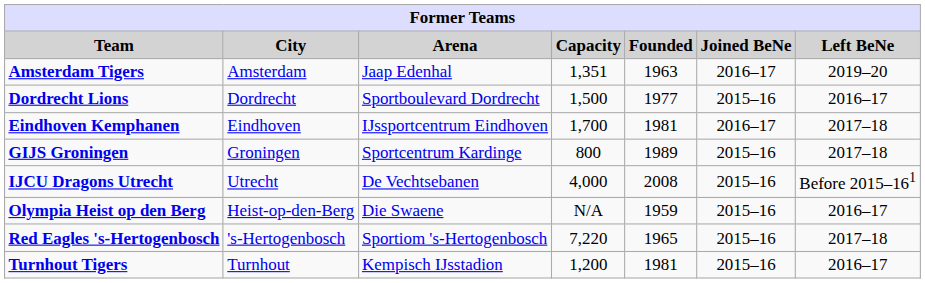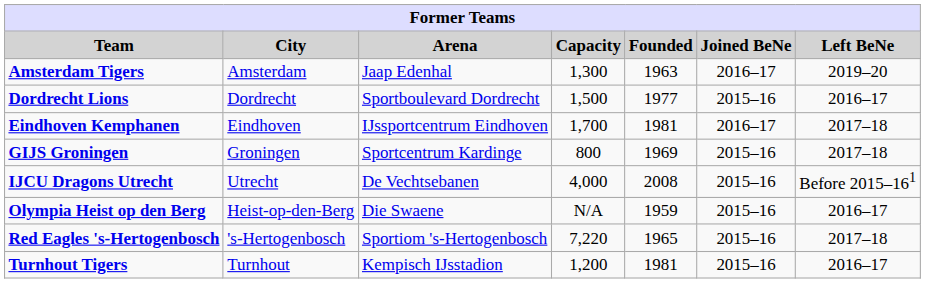 <table class="wikitable" style="text-align:left">
 <tr>
 <th style="background:#DDDDFF" colspan=8>Former Teams</th>
 </tr>
 <tr>
 <th style="background:lightgrey">Team</th>
 <th style="background:lightgrey">City</th>
 <th style="background:lightgrey">Arena</th>
 <th style="background:lightgrey">Capacity</th>
 <th style="background:lightgrey">Founded</th>
 <th style="background:lightgrey">Joined BeNe</th>
 <th style="background:lightgrey">Left BeNe</th>
 </tr>
 <tr>
 <td><strong><a href='#'>Amsterdam Tigers</a></strong></td>
 <td> <a href='#'>Amsterdam</a></td>
 <td><a href='#'>Jaap Edenhal</a></td>
-<td align=center>1,351</td>
+<td align=center>1,300</td>
 <td align=center>1963</td>
 <td align=center>2016–17</td>
 <td align=center>2019–20</td>
 </tr>
 <tr>
 <td><strong><a href='#'>Dordrecht Lions</a></strong></td>
 <td> <a href='#'>Dordrecht</a></td>
 <td><a href='#'>Sportboulevard Dordrecht</a></td>
 <td align=center>1,500</td>
 <td align=center>1977</td>
 <td align=center>2015–16</td>
 <td align=center>2016–17</td>
 </tr>
 <tr>
 <td><strong><a href='#'>Eindhoven Kemphanen</a></strong></td>
 <td> <a href='#'>Eindhoven</a></td>
 <td><a href='#'>IJssportcentrum Eindhoven</a></td>
 <td align=center>1,700</td>
 <td align=center>1981</td>
 <td align=center>2016–17</td>
 <td align=center>2017–18</td>
 </tr>
 <tr>
 <td><strong><a href='#'>GIJS Groningen</a></strong></td>
 <td> <a href='#'>Groningen</a></td>
 <td><a href='#'>Sportcentrum Kardinge</a></td>
 <td align=center>800</td>
-<td align=center>1989</td>
+<td align=center>1969</td>
 <td align=center>2015–16</td>
 <td align=center>2017–18</td>
 </tr>
 <tr>
 <td><strong><a href='#'>IJCU Dragons Utrecht</a></strong></td>
 <td> <a href='#'>Utrecht</a></td>
 <td><a href='#'>De Vechtsebanen</a></td>
 <td align=center>4,000</td>
 <td align=center>2008</td>
 <td align=center>2015–16</td>
 <td align=center>Before 2015–16<sup>1</sup></td>
 </tr>
 <tr>
 <td><strong><a href='#'>Olympia Heist op den Berg</a></strong></td>
 <td> <a href='#'>Heist-op-den-Berg</a></td>
 <td><a href='#'>Die Swaene</a></td>
 <td align=center>N/A</td>
 <td align=center>1959</td>
 <td align=center>2015–16</td>
 <td align=center>2016–17</td>
 </tr>
 <tr>
 <td><strong><a href='#'>Red Eagles 's-Hertogenbosch</a></strong></td>
 <td> <a href='#'>'s-Hertogenbosch</a></td>
 <td><a href='#'>Sportiom 's-Hertogenbosch</a></td>
 <td align=center>7,220</td>
 <td align=center>1965</td>
 <td align=center>2015–16</td>
 <td align=center>2017–18</td>
 </tr>
 <tr>
 <td><strong><a href='#'>Turnhout Tigers</a></strong></td>
 <td> <a href='#'>Turnhout</a></td>
 <td><a href='#'>Kempisch IJsstadion</a></td>
 <td align=center>1,200</td>
 <td align=center>1981</td>
 <td align=center>2015–16</td>
 <td align=center>2016–17</td>
 </tr>
 </table>
